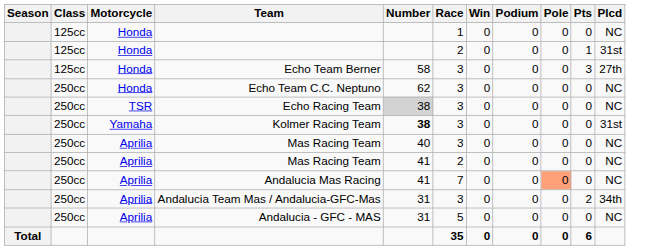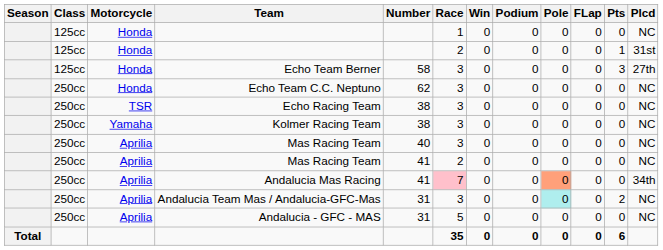 <table class="wikitable">
 <tr>
 <th>Season</th>
 <th>Class</th>
 <th>Motorcycle</th>
 <th>Team</th>
 <th>Number</th>
 <th>Race</th>
 <th>Win</th>
 <th>Podium</th>
 <th>Pole</th>
+<th>FLap</th>
 <th>Pts</th>
 <th>Plcd</th>
 </tr>
 <tr align="right">
 <th></th>
 <td>125cc</td>
 <td><a href='#'>Honda</a></td>
 <td></td>
 <td></td>
 <td>1</td>
+<td>0</td>
 <td>0</td>
 <td>0</td>
 <td>0</td>
 <td>0</td>
 <td>NC</td>
 </tr>
 <tr align="right">
 <th></th>
 <td>125cc</td>
 <td><a href='#'>Honda</a></td>
 <td></td>
 <td></td>
 <td>2</td>
 <td>0</td>
 <td>0</td>
 <td>0</td>
+<td>0</td>
 <td>1</td>
 <td>31st</td>
 </tr>
 <tr align="right">
 <th></th>
 <td>125cc</td>
 <td><a href='#'>Honda</a></td>
 <td>Echo Team Berner</td>
 <td>58</td>
 <td>3</td>
+<td>0</td>
 <td>0</td>
 <td>0</td>
 <td>0</td>
 <td>3</td>
 <td>27th</td>
 </tr>
 <tr align="right">
 <th></th>
 <td>250cc</td>
 <td><a href='#'>Honda</a></td>
 <td>Echo Team C.C. Neptuno</td>
 <td>62</td>
 <td>3</td>
 <td>0</td>
 <td>0</td>
 <td>0</td>
 <td>0</td>
+<td>0</td>
 <td>NC</td>
 </tr>
 <tr align="right">
 <th></th>
 <td>250cc</td>
 <td><a href='#'>TSR</a></td>
 <td>Echo Racing Team</td>
-<td style="background: lightgrey;">38</td>
+<td>38</td>
 <td>3</td>
+<td>0</td>
 <td>0</td>
 <td>0</td>
 <td>0</td>
 <td>0</td>
 <td>NC</td>
 </tr>
 <tr align="right">
 <th></th>
 <td>250cc</td>
 <td><a href='#'>Yamaha</a></td>
 <td>Kolmer Racing Team</td>
-<td><strong>38</strong></td>
+<td>38</td>
 <td>3</td>
 <td>0</td>
 <td>0</td>
 <td>0</td>
 <td>0</td>
-<td>31st</td>
+<td>0</td>
+<td>NC</td>
 </tr>
 <tr align="right">
 <th></th>
 <td>250cc</td>
 <td><a href='#'>Aprilia</a></td>
 <td>Mas Racing Team</td>
 <td>40</td>
 <td>3</td>
+<td>0</td>
 <td>0</td>
 <td>0</td>
 <td>0</td>
 <td>0</td>
 <td>NC</td>
 </tr>
 <tr align="right">
 <th></th>
 <td>250cc</td>
 <td><a href='#'>Aprilia</a></td>
 <td>Mas Racing Team</td>
 <td>41</td>
 <td>2</td>
 <td>0</td>
 <td>0</td>
 <td>0</td>
 <td>0</td>
+<td>0</td>
 <td>NC</td>
 </tr>
 <tr align="right">
 <th></th>
 <td>250cc</td>
 <td><a href='#'>Aprilia</a></td>
 <td>Andalucia Mas Racing</td>
 <td>41</td>
-<td>7</td>
+<td style="background: pink;">7</td>
 <td>0</td>
 <td>0</td>
 <td style="background: lightsalmon;">0</td>
 <td>0</td>
-<td>NC</td>
+<td>0</td>
+<td>34th</td>
 </tr>
 <tr align="right">
 <th></th>
 <td>250cc</td>
 <td><a href='#'>Aprilia</a></td>
 <td>Andalucia Team Mas / Andalucia-GFC-Mas</td>
 <td>31</td>
 <td>3</td>
 <td>0</td>
 <td>0</td>
+<td style="background: paleturquoise;">0</td>
 <td>0</td>
 <td>2</td>
-<td>34th</td>
+<td>NC</td>
 </tr>
 <tr align="right">
 <th></th>
 <td>250cc</td>
 <td><a href='#'>Aprilia</a></td>
 <td>Andalucia - GFC - MAS</td>
 <td>31</td>
 <td>5</td>
+<td>0</td>
 <td>0</td>
 <td>0</td>
 <td>0</td>
 <td>0</td>
 <td>NC</td>
 </tr>
 <tr align="right">
 <th>Total</th>
 <td></td>
 <td></td>
 <td></td>
 <td></td>
 <td><strong>35</strong></td>
 <td><strong>0</strong></td>
 <td><strong>0</strong></td>
 <td><strong>0</strong></td>
+<td><strong>0</strong></td>
 <td><strong>6</strong></td>
 <td></td>
 </tr>
 </table>
